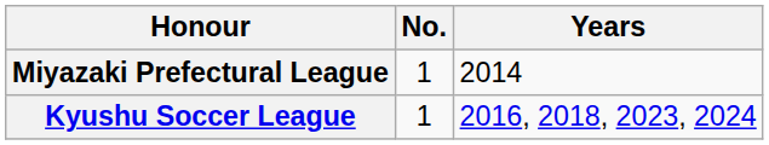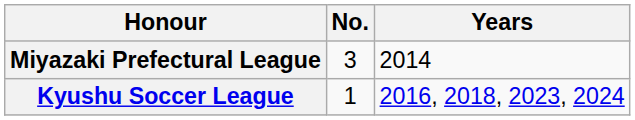 <table class="wikitable plainrowheaders">
 <tr>
 <th scope=col>Honour</th>
 <th scope=col>No.</th>
 <th scope=col>Years</th>
 </tr>
 <tr>
 <th scope=row>Miyazaki Prefectural League</th>
-<td align="center">1</td>
+<td align="center">3</td>
 <td>2014</td>
 </tr>
 <tr>
 <th scope=row><a href='#'>Kyushu Soccer League</a></th>
 <td align="center">1</td>
 <td><a href='#'>2016</a>, <a href='#'>2018</a>, <a href='#'>2023</a>, <a href='#'>2024</a></td>
 </tr>
 </table>
